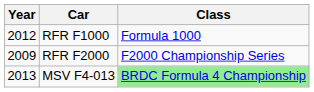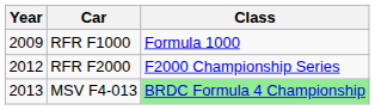 <table class="wikitable">
 <tr>
 <th>Year</th>
 <th>Car</th>
 <th>Class</th>
 </tr>
 <tr>
-<td>2012</td>
+<td>2009</td>
 <td>RFR F1000</td>
 <td><a href='#'>Formula 1000</a></td>
 </tr>
 <tr>
-<td>2009</td>
+<td>2012</td>
 <td>RFR F2000</td>
 <td><a href='#'>F2000 Championship Series</a></td>
 </tr>
 <tr>
 <td>2013</td>
 <td>MSV F4-013</td>
 <td style="background: lightgreen;"><a href='#'>BRDC Formula 4 Championship</a></td>
 </tr>
 </table>
